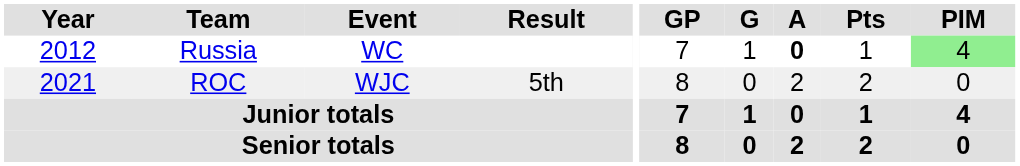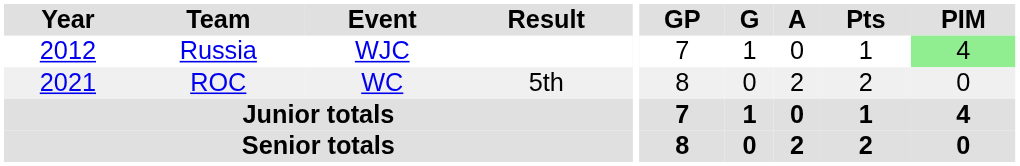 <table border="0" cellpadding="1" cellspacing="0" ID="Table3" style="text-align:center; width:40em">
 <tr bgcolor="#e0e0e0">
 <th>Year</th>
 <th>Team</th>
 <th>Event</th>
 <th>Result</th>
 <th rowspan="99" bgcolor="#ffffff"></th>
 <th>GP</th>
 <th>G</th>
 <th>A</th>
 <th>Pts</th>
 <th>PIM</th>
 </tr>
 <tr>
 <td><a href='#'>2012</a></td>
 <td><a href='#'>Russia</a></td>
-<td><a href='#'>WC</a></td>
+<td><a href='#'>WJC</a></td>
 <td></td>
 <td>7</td>
 <td>1</td>
-<td><strong>0</strong></td>
+<td>0</td>
 <td>1</td>
 <td style="background: lightgreen;">4</td>
 </tr>
 <tr bgcolor="#f0f0f0">
 <td><a href='#'>2021</a></td>
 <td><a href='#'>ROC</a></td>
-<td><a href='#'>WJC</a></td>
+<td><a href='#'>WC</a></td>
 <td>5th</td>
 <td>8</td>
 <td>0</td>
 <td>2</td>
 <td>2</td>
 <td>0</td>
 </tr>
 <tr bgcolor="#e0e0e0">
 <th colspan="4">Junior totals</th>
 <th>7</th>
 <th>1</th>
 <th>0</th>
 <th>1</th>
 <th>4</th>
 </tr>
 <tr bgcolor="#e0e0e0">
 <th colspan="4">Senior totals</th>
 <th>8</th>
 <th>0</th>
 <th>2</th>
 <th>2</th>
 <th>0</th>
 </tr>
 </table>
